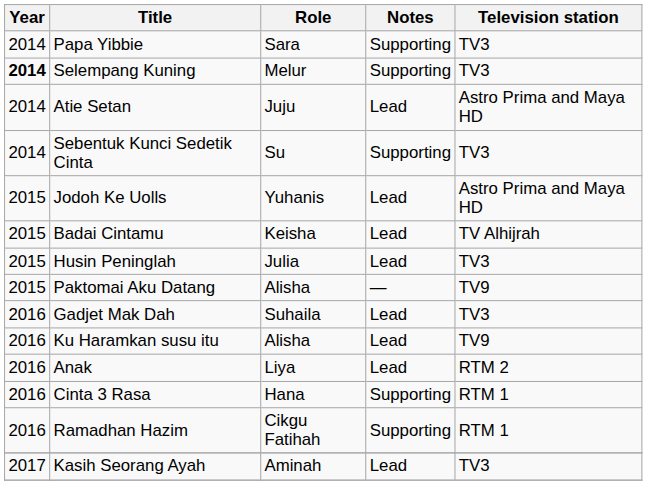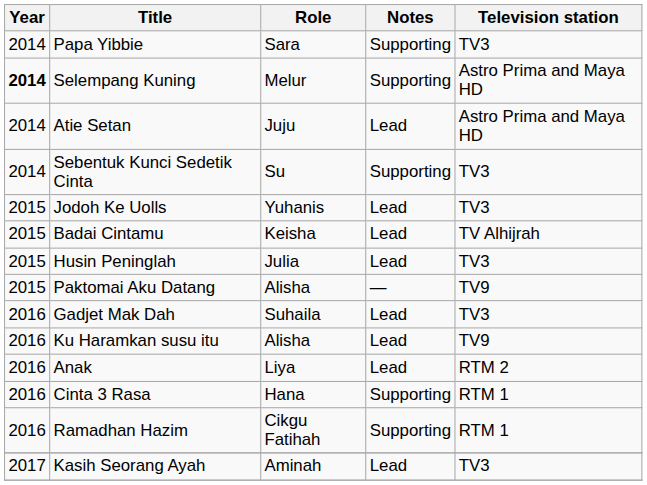 <table class="wikitable sortable">
 <tr>
 <th>Year</th>
 <th>Title</th>
 <th>Role</th>
 <th>Notes</th>
 <th>Television station</th>
 </tr>
 <tr>
 <td>2014</td>
 <td>Papa Yibbie</td>
 <td>Sara</td>
 <td>Supporting</td>
 <td>TV3</td>
 </tr>
 <tr>
 <td><strong>2014</strong></td>
 <td>Selempang Kuning</td>
 <td>Melur</td>
 <td>Supporting</td>
-<td>TV3</td>
+<td>Astro Prima and Maya HD</td>
 </tr>
 <tr>
 <td>2014</td>
 <td>Atie Setan</td>
 <td>Juju</td>
 <td>Lead</td>
 <td>Astro Prima and Maya HD</td>
 </tr>
 <tr>
 <td>2014</td>
 <td>Sebentuk Kunci Sedetik Cinta</td>
 <td>Su</td>
 <td>Supporting</td>
 <td>TV3</td>
 </tr>
 <tr>
 <td>2015</td>
 <td>Jodoh Ke Uolls</td>
 <td>Yuhanis</td>
 <td>Lead</td>
-<td>Astro Prima and Maya HD</td>
+<td>TV3</td>
 </tr>
 <tr>
 <td>2015</td>
 <td>Badai Cintamu</td>
 <td>Keisha</td>
 <td>Lead</td>
 <td>TV Alhijrah</td>
 </tr>
 <tr>
 <td>2015</td>
 <td>Husin Peninglah</td>
 <td>Julia</td>
 <td>Lead</td>
 <td>TV3</td>
 </tr>
 <tr>
 <td>2015</td>
 <td>Paktomai Aku Datang</td>
 <td>Alisha</td>
 <td>—</td>
 <td>TV9</td>
 </tr>
 <tr>
 <td>2016</td>
 <td>Gadjet Mak Dah</td>
 <td>Suhaila</td>
 <td>Lead</td>
 <td>TV3</td>
 </tr>
 <tr>
 <td>2016</td>
 <td>Ku Haramkan susu itu</td>
 <td>Alisha</td>
 <td>Lead</td>
 <td>TV9</td>
 </tr>
 <tr>
 <td>2016</td>
 <td>Anak</td>
 <td>Liya</td>
 <td>Lead</td>
 <td>RTM 2</td>
 </tr>
 <tr>
 <td>2016</td>
 <td>Cinta 3 Rasa</td>
 <td>Hana</td>
 <td>Supporting</td>
 <td>RTM 1</td>
 </tr>
 <tr>
 <td>2016</td>
 <td>Ramadhan Hazim</td>
 <td>Cikgu Fatihah</td>
 <td>Supporting</td>
 <td>RTM 1</td>
 </tr>
 <tr>
 </tr>
 <tr>
 <td>2017</td>
 <td>Kasih Seorang Ayah</td>
 <td>Aminah</td>
 <td>Lead</td>
 <td>TV3</td>
 </tr>
 <tr>
 </tr>
 </table>
